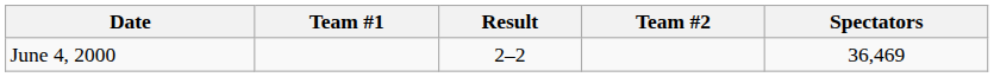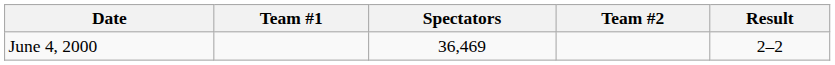 <table class="wikitable" style="text-align:left; width:60%;">
 <tr>
 <th>Date</th>
 <th>Team #1</th>
+<th>Spectators</th>
+<th>Team #2</th>
 <th>Result</th>
-<th>Team #2</th>
-<th>Spectators</th>
 </tr>
 <tr>
 <td>June 4, 2000</td>
 <td></td>
+<td style="text-align:center;">36,469</td>
+<td></td>
 <td style="text-align:center;">2–2</td>
-<td></td>
-<td style="text-align:center;">36,469</td>
 </tr>
 </table>
